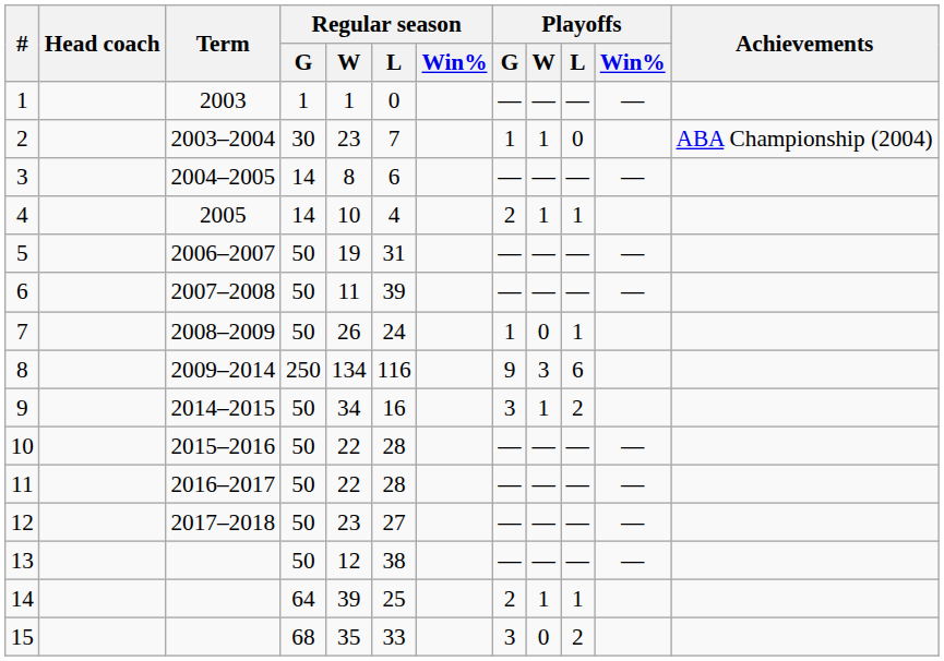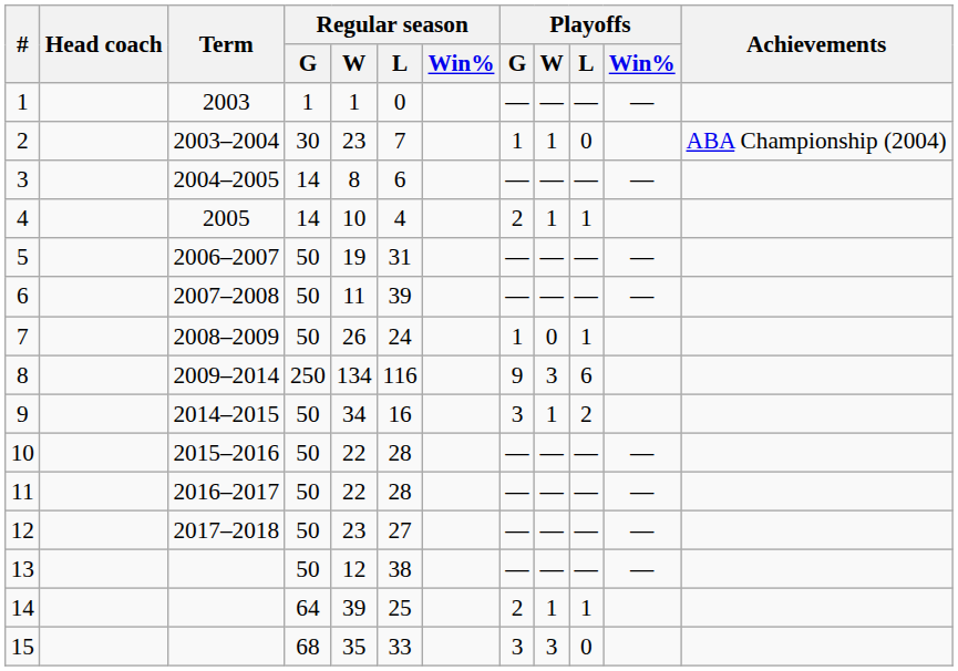 <table class="wikitable sortable" style="font-size:95%; text-align:center">
 <tr>
 <th scope="col" rowspan="2">#</th>
 <th scope="col" rowspan="2">Head coach</th>
 <th scope="col" rowspan="2">Term</th>
 <th scope="col" colspan="4">Regular season</th>
 <th scope="col" colspan="4">Playoffs</th>
 <th scope="col" rowspan="2">Achievements</th>
 </tr>
 <tr>
 <th>G</th>
 <th>W</th>
 <th>L</th>
 <th><a href='#'>Win%</a></th>
 <th>G</th>
 <th>W</th>
 <th>L</th>
 <th><a href='#'>Win%</a></th>
 </tr>
 <tr>
 <td>1</td>
 <td align=left></td>
 <td>2003</td>
 <td>1</td>
 <td>1</td>
 <td>0</td>
 <td></td>
 <td>—</td>
 <td>—</td>
 <td>—</td>
 <td>—</td>
 <td align=left></td>
 </tr>
 <tr>
 <td>2</td>
 <td align=left></td>
 <td>2003–2004</td>
 <td>30</td>
 <td>23</td>
 <td>7</td>
 <td></td>
 <td>1</td>
 <td>1</td>
 <td>0</td>
 <td></td>
 <td style="text-align:left"><a href='#'>ABA</a> Championship (2004)</td>
 </tr>
 <tr>
 <td>3</td>
 <td style="text-align:left"></td>
 <td>2004–2005</td>
 <td>14</td>
 <td>8</td>
 <td>6</td>
 <td></td>
 <td>—</td>
 <td>—</td>
 <td>—</td>
 <td>—</td>
 <td></td>
 </tr>
 <tr>
 <td>4</td>
 <td style="text-align:left"></td>
 <td>2005</td>
 <td>14</td>
 <td>10</td>
 <td>4</td>
 <td></td>
 <td>2</td>
 <td>1</td>
 <td>1</td>
 <td></td>
 <td></td>
 </tr>
 <tr>
 <td>5</td>
 <td style="text-align:left"></td>
 <td>2006–2007</td>
 <td>50</td>
 <td>19</td>
 <td>31</td>
 <td></td>
 <td>—</td>
 <td>—</td>
 <td>—</td>
 <td>—</td>
 <td></td>
 </tr>
 <tr>
 <td>6</td>
 <td style="text-align:left"></td>
 <td>2007–2008</td>
 <td>50</td>
 <td>11</td>
 <td>39</td>
 <td></td>
 <td>—</td>
 <td>—</td>
 <td>—</td>
 <td>—</td>
 <td></td>
 </tr>
 <tr>
 <td>7</td>
 <td style="text-align:left"></td>
 <td>2008–2009</td>
 <td>50</td>
 <td>26</td>
 <td>24</td>
 <td></td>
 <td>1</td>
 <td>0</td>
 <td>1</td>
 <td></td>
 <td></td>
 </tr>
 <tr>
 <td>8</td>
 <td style="text-align:left"></td>
 <td>2009–2014</td>
 <td>250</td>
 <td>134</td>
 <td>116</td>
 <td></td>
 <td>9</td>
 <td>3</td>
 <td>6</td>
 <td></td>
 <td></td>
 </tr>
 <tr>
 <td>9</td>
 <td style="text-align:left"></td>
 <td>2014–2015</td>
 <td>50</td>
 <td>34</td>
 <td>16</td>
 <td></td>
 <td>3</td>
 <td>1</td>
 <td>2</td>
 <td></td>
 <td></td>
 </tr>
 <tr>
 <td>10</td>
 <td style="text-align:left"></td>
 <td>2015–2016</td>
 <td>50</td>
 <td>22</td>
 <td>28</td>
 <td></td>
 <td>—</td>
 <td>—</td>
 <td>—</td>
 <td>—</td>
 <td></td>
 </tr>
 <tr>
 <td>11</td>
 <td style="text-align:left"></td>
 <td>2016–2017</td>
 <td>50</td>
 <td>22</td>
 <td>28</td>
 <td></td>
 <td>—</td>
 <td>—</td>
 <td>—</td>
 <td>—</td>
 <td align=left></td>
 </tr>
 <tr>
 <td>12</td>
 <td style="text-align:left"></td>
 <td>2017–2018</td>
 <td>50</td>
 <td>23</td>
 <td>27</td>
 <td></td>
 <td>—</td>
 <td>—</td>
 <td>—</td>
 <td>—</td>
 <td align=left></td>
 </tr>
 <tr>
 <td>13</td>
 <td style="text-align:left"></td>
 <td></td>
 <td>50</td>
 <td>12</td>
 <td>38</td>
 <td></td>
 <td>—</td>
 <td>—</td>
 <td>—</td>
 <td>—</td>
 <td align=left></td>
 </tr>
 <tr>
 <td>14</td>
 <td style="text-align:left"></td>
 <td></td>
 <td>64</td>
 <td>39</td>
 <td>25</td>
 <td></td>
 <td>2</td>
 <td>1</td>
 <td>1</td>
 <td></td>
 <td align=left></td>
 </tr>
 <tr>
 <td>15</td>
 <td style="text-align:left"></td>
 <td></td>
 <td>68</td>
 <td>35</td>
 <td>33</td>
 <td></td>
 <td>3</td>
+<td>3</td>
 <td>0</td>
-<td>2</td>
 <td></td>
 <td align=left></td>
 </tr>
 </table>
